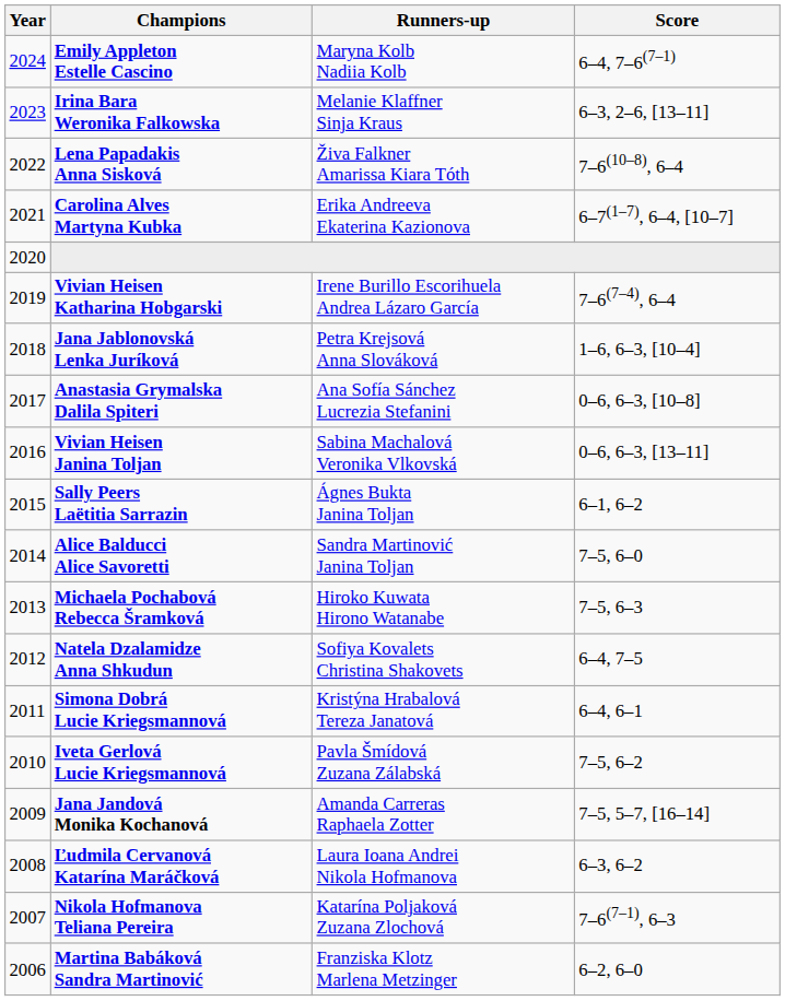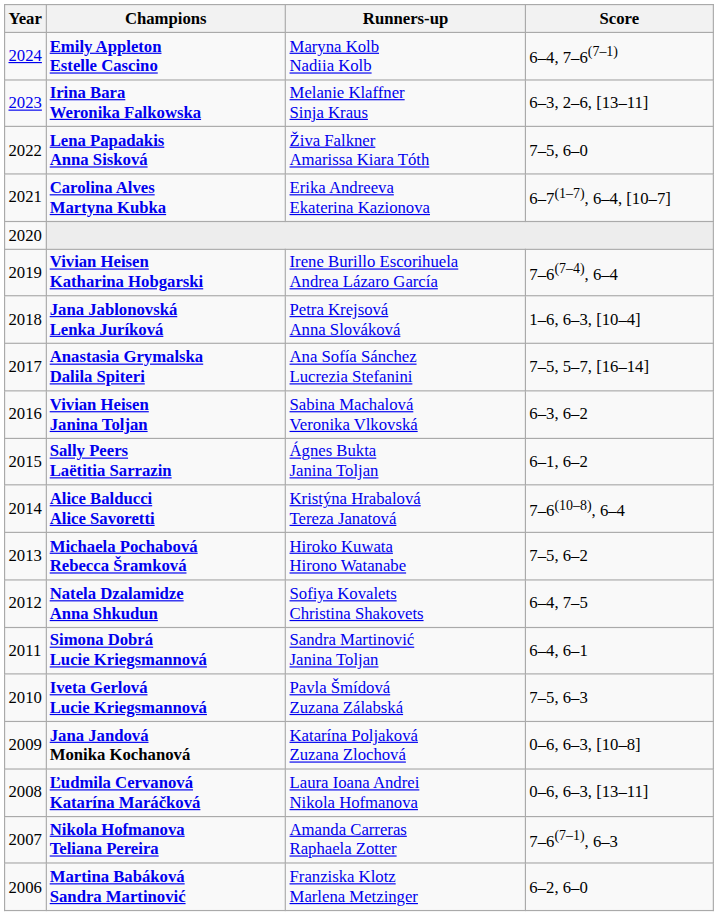 <table class="wikitable" style="font-size:90%">
 <tr>
 <th>Year</th>
 <th width="200">Champions</th>
 <th width="200">Runners-up</th>
 <th width="155">Score</th>
 </tr>
 <tr>
 <td><a href='#'>2024</a></td>
 <td> <strong><a href='#'>Emily Appleton</a></strong> <br>  <strong><a href='#'>Estelle Cascino</a></strong></td>
 <td> <a href='#'>Maryna Kolb</a> <br>  <a href='#'>Nadiia Kolb</a></td>
 <td>6–4, 7–6<sup>(7–1)</sup></td>
 </tr>
 <tr>
 <td><a href='#'>2023</a></td>
 <td> <strong><a href='#'>Irina Bara</a></strong> <br>  <strong><a href='#'>Weronika Falkowska</a></strong></td>
 <td> <a href='#'>Melanie Klaffner</a> <br>  <a href='#'>Sinja Kraus</a></td>
 <td>6–3, 2–6, [13–11]</td>
 </tr>
 <tr>
 <td>2022</td>
 <td> <strong><a href='#'>Lena Papadakis</a></strong> <br>  <strong><a href='#'>Anna Sisková</a></strong></td>
 <td> <a href='#'>Živa Falkner</a> <br>  <a href='#'>Amarissa Kiara Tóth</a></td>
-<td>7–6<sup>(10–8)</sup>, 6–4</td>
+<td>7–5, 6–0</td>
 </tr>
 <tr>
 <td>2021</td>
 <td> <strong><a href='#'>Carolina Alves</a></strong> <br>  <strong><a href='#'>Martyna Kubka</a></strong></td>
 <td> <a href='#'>Erika Andreeva</a> <br>  <a href='#'>Ekaterina Kazionova</a></td>
 <td>6–7<sup>(1–7)</sup>, 6–4, [10–7]</td>
 </tr>
 <tr>
 <td>2020</td>
 <td colspan=3 bgcolor="#ededed"></td>
 </tr>
 <tr>
 <td>2019</td>
 <td> <strong><a href='#'>Vivian Heisen</a></strong> <br>  <strong><a href='#'>Katharina Hobgarski</a></strong></td>
 <td> <a href='#'>Irene Burillo Escorihuela</a> <br>  <a href='#'>Andrea Lázaro García</a></td>
 <td>7–6<sup>(7–4)</sup>, 6–4</td>
 </tr>
 <tr>
 <td>2018</td>
 <td> <strong><a href='#'>Jana Jablonovská</a></strong> <br>  <strong><a href='#'>Lenka Juríková</a></strong></td>
 <td> <a href='#'>Petra Krejsová</a> <br>  <a href='#'>Anna Slováková</a></td>
 <td>1–6, 6–3, [10–4]</td>
 </tr>
 <tr>
 <td>2017</td>
 <td> <strong><a href='#'>Anastasia Grymalska</a></strong> <br>  <strong><a href='#'>Dalila Spiteri</a></strong></td>
 <td> <a href='#'>Ana Sofía Sánchez</a> <br>  <a href='#'>Lucrezia Stefanini</a></td>
-<td>0–6, 6–3, [10–8]</td>
+<td>7–5, 5–7, [16–14]</td>
 </tr>
 <tr>
 <td>2016</td>
 <td> <strong><a href='#'>Vivian Heisen</a></strong> <br>  <strong><a href='#'>Janina Toljan</a></strong></td>
 <td> <a href='#'>Sabina Machalová</a> <br>  <a href='#'>Veronika Vlkovská</a></td>
-<td>0–6, 6–3, [13–11]</td>
+<td>6–3, 6–2</td>
 </tr>
 <tr>
 <td>2015</td>
 <td> <strong><a href='#'>Sally Peers</a></strong> <br>  <strong><a href='#'>Laëtitia Sarrazin</a></strong></td>
 <td> <a href='#'>Ágnes Bukta</a> <br>  <a href='#'>Janina Toljan</a></td>
 <td>6–1, 6–2</td>
 </tr>
 <tr>
 <td>2014</td>
 <td> <strong><a href='#'>Alice Balducci</a></strong> <br>  <strong><a href='#'>Alice Savoretti</a></strong></td>
-<td> <a href='#'>Sandra Martinović</a> <br>  <a href='#'>Janina Toljan</a></td>
-<td>7–5, 6–0</td>
+<td> <a href='#'>Kristýna Hrabalová</a> <br>  <a href='#'>Tereza Janatová</a></td>
+<td>7–6<sup>(10–8)</sup>, 6–4</td>
 </tr>
 <tr>
 <td>2013</td>
 <td> <strong><a href='#'>Michaela Pochabová</a></strong> <br>  <strong><a href='#'>Rebecca Šramková</a></strong></td>
 <td> <a href='#'>Hiroko Kuwata</a> <br>  <a href='#'>Hirono Watanabe</a></td>
-<td>7–5, 6–3</td>
+<td>7–5, 6–2</td>
 </tr>
 <tr>
 <td>2012</td>
 <td> <strong><a href='#'>Natela Dzalamidze</a></strong> <br>  <strong><a href='#'>Anna Shkudun</a></strong></td>
 <td> <a href='#'>Sofiya Kovalets</a> <br>  <a href='#'>Christina Shakovets</a></td>
 <td>6–4, 7–5</td>
 </tr>
 <tr>
 <td>2011</td>
 <td> <strong><a href='#'>Simona Dobrá</a></strong> <br>  <strong><a href='#'>Lucie Kriegsmannová</a></strong></td>
-<td> <a href='#'>Kristýna Hrabalová</a> <br>  <a href='#'>Tereza Janatová</a></td>
+<td> <a href='#'>Sandra Martinović</a> <br>  <a href='#'>Janina Toljan</a></td>
 <td>6–4, 6–1</td>
 </tr>
 <tr>
 <td>2010</td>
 <td> <strong><a href='#'>Iveta Gerlová</a></strong> <br>  <strong><a href='#'>Lucie Kriegsmannová</a></strong></td>
 <td> <a href='#'>Pavla Šmídová</a> <br>  <a href='#'>Zuzana Zálabská</a></td>
-<td>7–5, 6–2</td>
+<td>7–5, 6–3</td>
 </tr>
 <tr>
 <td>2009</td>
 <td> <strong><a href='#'>Jana Jandová</a></strong> <br>  <strong>Monika Kochanová</strong></td>
-<td> <a href='#'>Amanda Carreras</a> <br>  <a href='#'>Raphaela Zotter</a></td>
-<td>7–5, 5–7, [16–14]</td>
+<td> <a href='#'>Katarína Poljaková</a> <br>  <a href='#'>Zuzana Zlochová</a></td>
+<td>0–6, 6–3, [10–8]</td>
 </tr>
 <tr>
 <td>2008</td>
 <td> <strong><a href='#'>Ľudmila Cervanová</a></strong> <br>  <strong><a href='#'>Katarína Maráčková</a></strong></td>
 <td> <a href='#'>Laura Ioana Andrei</a> <br>  <a href='#'>Nikola Hofmanova</a></td>
-<td>6–3, 6–2</td>
+<td>0–6, 6–3, [13–11]</td>
 </tr>
 <tr>
 <td>2007</td>
 <td> <strong><a href='#'>Nikola Hofmanova</a></strong> <br>  <strong><a href='#'>Teliana Pereira</a></strong></td>
-<td> <a href='#'>Katarína Poljaková</a> <br>  <a href='#'>Zuzana Zlochová</a></td>
+<td> <a href='#'>Amanda Carreras</a> <br>  <a href='#'>Raphaela Zotter</a></td>
 <td>7–6<sup>(7–1)</sup>, 6–3</td>
 </tr>
 <tr>
 <td>2006</td>
 <td> <strong><a href='#'>Martina Babáková</a></strong> <br>  <strong><a href='#'>Sandra Martinović</a></strong></td>
 <td> <a href='#'>Franziska Klotz</a> <br>  <a href='#'>Marlena Metzinger</a></td>
 <td>6–2, 6–0</td>
 </tr>
 </table>
